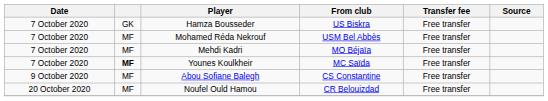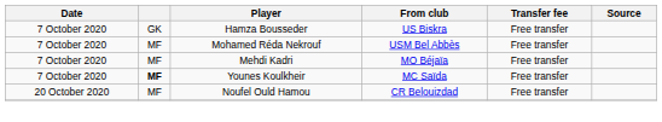 <table class="wikitable sortable" style="width:70%; text-align:center; font-size:85%; text-align:centre;">
 <tr>
 <th>Date</th>
 <th></th>
 <th>Player</th>
 <th>From club</th>
 <th>Transfer fee</th>
 <th>Source</th>
 </tr>
 <tr>
 <td>7 October 2020</td>
 <td>GK</td>
 <td> Hamza Bousseder</td>
 <td><a href='#'>US Biskra</a></td>
 <td>Free transfer</td>
 <td></td>
 </tr>
 <tr>
 <td>7 October 2020</td>
 <td>MF</td>
 <td> Mohamed Réda Nekrouf</td>
 <td><a href='#'>USM Bel Abbès</a></td>
 <td>Free transfer</td>
 <td></td>
 </tr>
 <tr>
 <td>7 October 2020</td>
 <td>MF</td>
 <td> Mehdi Kadri</td>
 <td><a href='#'>MO Béjaïa</a></td>
 <td>Free transfer</td>
 <td></td>
 </tr>
 <tr>
 <td>7 October 2020</td>
 <td><strong>MF</strong></td>
 <td> Younes Koulkheir</td>
 <td><a href='#'>MC Saïda</a></td>
 <td>Free transfer</td>
 <td></td>
 </tr>
 <tr>
-<td>9 October 2020</td>
-<td>MF</td>
-<td> <a href='#'>Abou Sofiane Balegh</a></td>
-<td><a href='#'>CS Constantine</a></td>
-<td>Free transfer</td>
-<td></td>
-</tr>
-<tr>
 <td>20 October 2020</td>
 <td>MF</td>
 <td> Noufel Ould Hamou</td>
 <td><a href='#'>CR Belouizdad</a></td>
 <td>Free transfer</td>
 <td></td>
 </tr>
 <tr>
 </tr>
 </table>
